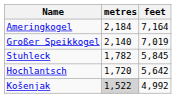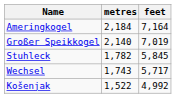 <table class="wikitable sortable">
 <tr>
 <th>Name</th>
 <th>metres</th>
 <th>feet</th>
 </tr>
 <tr>
 <td><a href='#'>Ameringkogel</a></td>
 <td>2,184</td>
 <td>7,164</td>
 </tr>
 <tr>
 <td><a href='#'>Großer Speikkogel</a></td>
 <td>2,140</td>
 <td>7,019</td>
 </tr>
 <tr>
 <td><a href='#'>Stuhleck</a></td>
 <td>1,782</td>
 <td>5,845</td>
 </tr>
 <tr>
-<td><a href='#'>Hochlantsch</a></td>
-<td>1,720</td>
-<td>5,642</td>
+<td><a href='#'>Wechsel</a></td>
+<td>1,743</td>
+<td>5,717</td>
 </tr>
 <tr>
 <td><a href='#'>Košenjak</a></td>
-<td style="background: lightgrey;">1,522</td>
+<td>1,522</td>
 <td>4,992</td>
 </tr>
 </table>
